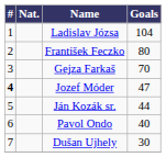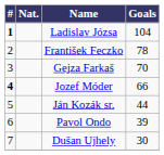 <table class="wikitable" style="text-align:center;">
 <tr>
 <th style="color:white; background:#333366;">#</th>
 <th style="color:white; background:#333366;">Nat.</th>
 <th style="color:white; background:#333366;">Name</th>
 <th style="color:white; background:#333366;">Goals</th>
 </tr>
 <tr>
-<td>1</td>
+<td><strong>1</strong></td>
 <td></td>
 <td><a href='#'>Ladislav Józsa</a></td>
 <td>104</td>
 </tr>
 <tr>
 <td>2</td>
 <td></td>
 <td><a href='#'>František Feczko</a></td>
-<td>80</td>
+<td>78</td>
 </tr>
 <tr>
 <td>3</td>
 <td></td>
 <td><a href='#'>Gejza Farkaš</a></td>
 <td>70</td>
 </tr>
 <tr>
 <td><strong>4</strong></td>
 <td></td>
 <td><a href='#'>Jozef Móder</a></td>
-<td>47</td>
+<td>66</td>
 </tr>
 <tr>
 <td>5</td>
 <td></td>
 <td><a href='#'>Ján Kozák sr.</a></td>
 <td>44</td>
 </tr>
 <tr>
 <td>6</td>
 <td></td>
 <td><a href='#'>Pavol Ondo</a></td>
-<td>40</td>
+<td>39</td>
 </tr>
 <tr>
 <td>7</td>
 <td></td>
 <td><a href='#'>Dušan Ujhely</a></td>
 <td>30</td>
 </tr>
 <tr>
 </tr>
 </table>
